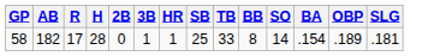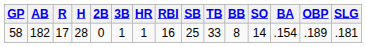 <table class="wikitable">
 <tr>
 <th><a href='#'>GP</a></th>
 <th><a href='#'>AB</a></th>
 <th><a href='#'>R</a></th>
 <th><a href='#'>H</a></th>
 <th><a href='#'>2B</a></th>
 <th><a href='#'>3B</a></th>
 <th><a href='#'>HR</a></th>
+<th><a href='#'>RBI</a></th>
 <th><a href='#'>SB</a></th>
 <th><a href='#'>TB</a></th>
 <th><a href='#'>BB</a></th>
 <th><a href='#'>SO</a></th>
 <th><a href='#'>BA</a></th>
 <th><a href='#'>OBP</a></th>
 <th><a href='#'>SLG</a></th>
 </tr>
 <tr align=center>
 <td>58</td>
 <td>182</td>
 <td>17</td>
 <td>28</td>
 <td>0</td>
 <td>1</td>
 <td>1</td>
+<td>16</td>
 <td>25</td>
 <td>33</td>
 <td>8</td>
 <td>14</td>
 <td>.154</td>
 <td>.189</td>
 <td>.181</td>
 </tr>
 </table>
